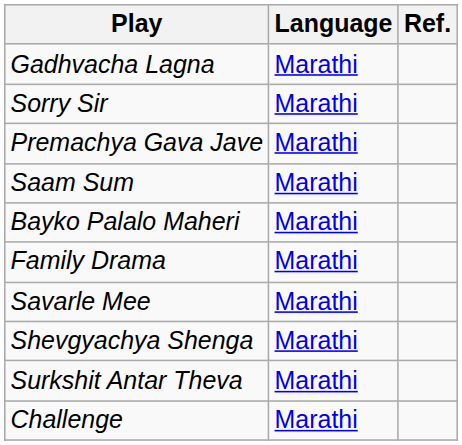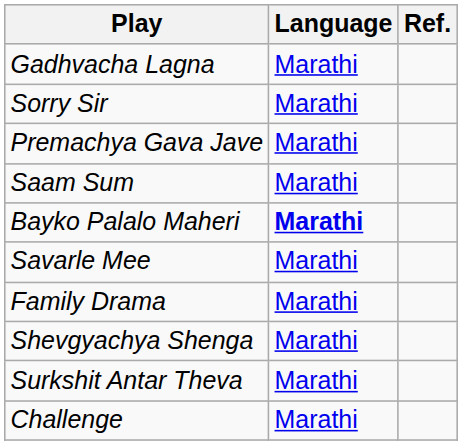 <table class="wikitable">
 <tr>
 <th>Play</th>
 <th>Language</th>
 <th>Ref.</th>
 </tr>
 <tr>
 <td><em>Gadhvacha Lagna</em></td>
 <td><a href='#'>Marathi</a></td>
 <td></td>
 </tr>
 <tr>
 <td><em>Sorry Sir</em></td>
 <td><a href='#'>Marathi</a></td>
 <td></td>
 </tr>
 <tr>
 <td><em>Premachya Gava Jave</em></td>
 <td><a href='#'>Marathi</a></td>
 <td></td>
 </tr>
 <tr>
 <td><em>Saam Sum</em></td>
 <td><a href='#'>Marathi</a></td>
 <td></td>
 </tr>
 <tr>
 <td><em>Bayko Palalo Maheri</em></td>
+<td><strong><a href='#'>Marathi</a></strong></td>
+<td></td>
+</tr>
+<tr>
+<td><em>Savarle Mee</em></td>
 <td><a href='#'>Marathi</a></td>
 <td></td>
 </tr>
 <tr>
 <td><em>Family Drama</em></td>
-<td><a href='#'>Marathi</a></td>
-<td></td>
-</tr>
-<tr>
-<td><em>Savarle Mee</em></td>
 <td><a href='#'>Marathi</a></td>
 <td></td>
 </tr>
 <tr>
 <td><em>Shevgyachya Shenga</em></td>
 <td><a href='#'>Marathi</a></td>
 <td></td>
 </tr>
 <tr>
 <td><em>Surkshit Antar Theva</em></td>
 <td><a href='#'>Marathi</a></td>
 <td></td>
 </tr>
 <tr>
 <td><em>Challenge</em></td>
 <td><a href='#'>Marathi</a></td>
 <td></td>
 </tr>
 </table>
